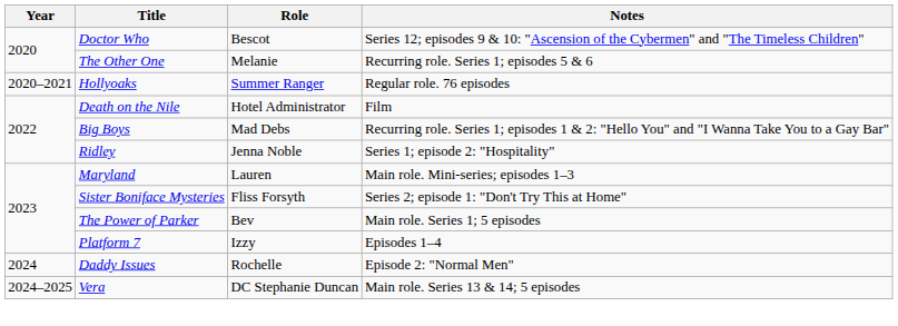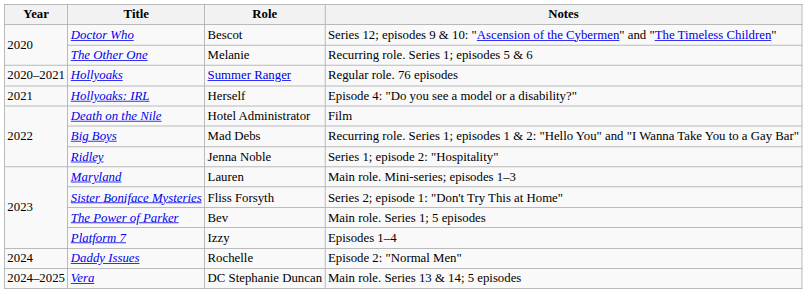 <table class="wikitable">
 <tr>
 <th>Year</th>
 <th>Title</th>
 <th>Role</th>
 <th>Notes</th>
 </tr>
 <tr>
 <td rowspan="2">2020</td>
 <td><em><a href='#'>Doctor Who</a></em></td>
 <td>Bescot</td>
 <td>Series 12; episodes 9 & 10: "<a href='#'>Ascension of the Cybermen</a>" and "<a href='#'>The Timeless Children</a>"</td>
 </tr>
 <tr>
 <td><em><a href='#'>The Other One</a></em></td>
 <td>Melanie</td>
 <td>Recurring role. Series 1; episodes 5 & 6</td>
 </tr>
 <tr>
 <td>2020–2021</td>
 <td><em><a href='#'>Hollyoaks</a></em></td>
 <td><a href='#'>Summer Ranger</a></td>
 <td>Regular role. 76 episodes</td>
+</tr>
+<tr>
+<td>2021</td>
+<td><em><a href='#'>Hollyoaks: IRL</a></em></td>
+<td>Herself</td>
+<td>Episode 4: "Do you see a model or a disability?"</td>
 </tr>
 <tr>
 <td rowspan="3">2022</td>
 <td><em><a href='#'>Death on the Nile</a></em></td>
 <td>Hotel Administrator</td>
 <td>Film</td>
 </tr>
 <tr>
 <td><em><a href='#'>Big Boys</a></em></td>
 <td>Mad Debs</td>
 <td>Recurring role. Series 1; episodes 1 & 2: "Hello You" and "I Wanna Take You to a Gay Bar"</td>
 </tr>
 <tr>
 <td><em><a href='#'>Ridley</a></em></td>
 <td>Jenna Noble</td>
 <td>Series 1; episode 2: "Hospitality"</td>
 </tr>
 <tr>
 <td rowspan="4">2023</td>
 <td><em><a href='#'>Maryland</a></em></td>
 <td>Lauren</td>
 <td>Main role. Mini-series; episodes 1–3</td>
 </tr>
 <tr>
 <td><em><a href='#'>Sister Boniface Mysteries</a></em></td>
 <td>Fliss Forsyth</td>
 <td>Series 2; episode 1: "Don't Try This at Home"</td>
 </tr>
 <tr>
 <td><em><a href='#'>The Power of Parker</a></em></td>
 <td>Bev</td>
 <td>Main role. Series 1; 5 episodes</td>
 </tr>
 <tr>
 <td><em><a href='#'>Platform 7</a></em></td>
 <td>Izzy</td>
 <td>Episodes 1–4</td>
 </tr>
 <tr>
 <td>2024</td>
 <td><em><a href='#'>Daddy Issues</a></em></td>
 <td>Rochelle</td>
 <td>Episode 2: "Normal Men"</td>
 </tr>
 <tr>
 <td>2024–2025</td>
 <td><em><a href='#'>Vera</a></em></td>
 <td>DC Stephanie Duncan</td>
 <td>Main role. Series 13 & 14; 5 episodes</td>
 </tr>
 </table>
